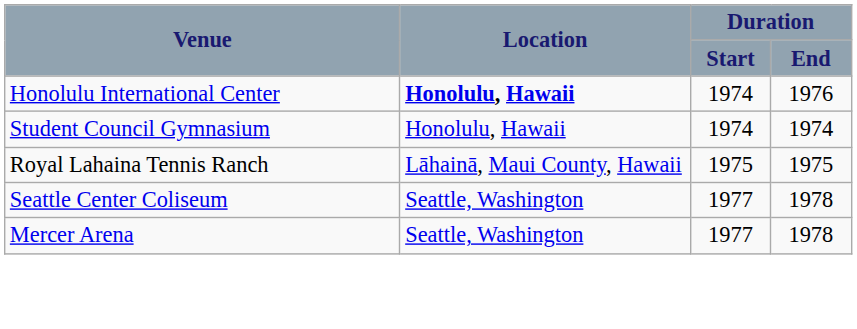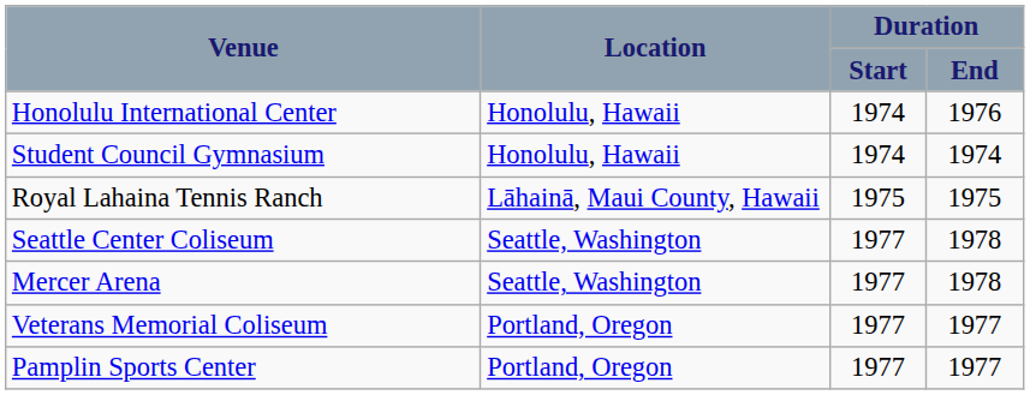 <table class="wikitable" style="text-align:left">
 <tr>
 <th style="background:#91A3B0; color:#191970" rowspan="2" width="275px">Venue</th>
 <th style="background:#91A3B0; color:#191970" rowspan="2" width="200px">Location</th>
 <th style="background:#91A3B0; color:#191970" colspan="2">Duration</th>
 </tr>
 <tr>
 <th style="background:#91A3B0; color:#191970" width="50px">Start</th>
 <th style="background:#91A3B0; color:#191970" width="50px">End</th>
 </tr>
 <tr>
 <td><a href='#'>Honolulu International Center</a></td>
-<td><strong><a href='#'>Honolulu</a>, <a href='#'>Hawaii</a></strong></td>
+<td><a href='#'>Honolulu</a>, <a href='#'>Hawaii</a></td>
 <td align="center">1974</td>
 <td align="center">1976</td>
 </tr>
 <tr>
 <td><a href='#'>Student Council Gymnasium</a></td>
 <td><a href='#'>Honolulu</a>, <a href='#'>Hawaii</a></td>
 <td align="center">1974</td>
 <td align="center">1974</td>
 </tr>
 <tr>
 <td>Royal Lahaina Tennis Ranch</td>
 <td><a href='#'>Lāhainā</a>, <a href='#'>Maui County</a>, <a href='#'>Hawaii</a></td>
 <td align="center">1975</td>
 <td align="center">1975</td>
 </tr>
 <tr>
 <td><a href='#'>Seattle Center Coliseum</a></td>
 <td><a href='#'>Seattle, Washington</a></td>
 <td align="center">1977</td>
 <td align="center">1978</td>
 </tr>
 <tr>
 <td><a href='#'>Mercer Arena</a></td>
 <td><a href='#'>Seattle, Washington</a></td>
 <td align="center">1977</td>
 <td align="center">1978</td>
 </tr>
+<tr>
+<td><a href='#'>Veterans Memorial Coliseum</a></td>
+<td><a href='#'>Portland, Oregon</a></td>
+<td align="center">1977</td>
+<td align="center">1977</td>
+</tr>
+<tr>
+<td><a href='#'>Pamplin Sports Center</a></td>
+<td><a href='#'>Portland, Oregon</a></td>
+<td align="center">1977</td>
+<td align="center">1977</td>
+</tr>
 </table>
